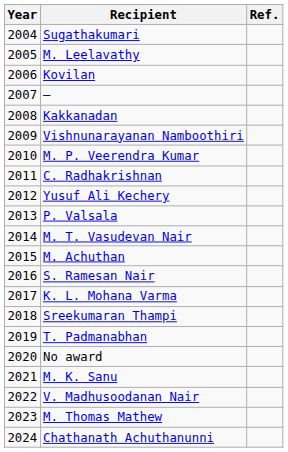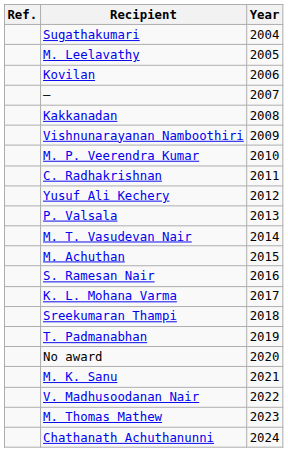 <table class="wikitable">
 <tr>
+<th>Ref.</th>
+<th>Recipient</th>
 <th>Year</th>
-<th>Recipient</th>
-<th>Ref.</th>
 </tr>
 <tr>
+<td></td>
+<td><a href='#'>Sugathakumari</a></td>
 <td>2004</td>
-<td><a href='#'>Sugathakumari</a></td>
-<td></td>
 </tr>
 <tr>
+<td></td>
+<td><a href='#'>M. Leelavathy</a></td>
 <td>2005</td>
-<td><a href='#'>M. Leelavathy</a></td>
-<td></td>
 </tr>
 <tr>
+<td></td>
+<td><a href='#'>Kovilan</a></td>
 <td>2006</td>
-<td><a href='#'>Kovilan</a></td>
-<td></td>
 </tr>
 <tr>
+<td></td>
+<td>—</td>
 <td>2007</td>
-<td>—</td>
-<td></td>
 </tr>
 <tr>
+<td></td>
+<td><a href='#'>Kakkanadan</a></td>
 <td>2008</td>
-<td><a href='#'>Kakkanadan</a></td>
-<td></td>
 </tr>
 <tr>
+<td></td>
+<td><a href='#'>Vishnunarayanan Namboothiri</a></td>
 <td>2009</td>
-<td><a href='#'>Vishnunarayanan Namboothiri</a></td>
-<td></td>
 </tr>
 <tr>
+<td></td>
+<td><a href='#'>M. P. Veerendra Kumar</a></td>
 <td>2010</td>
-<td><a href='#'>M. P. Veerendra Kumar</a></td>
-<td></td>
 </tr>
 <tr>
+<td></td>
+<td><a href='#'>C. Radhakrishnan</a></td>
 <td>2011</td>
-<td><a href='#'>C. Radhakrishnan</a></td>
-<td></td>
 </tr>
 <tr>
+<td></td>
+<td><a href='#'>Yusuf Ali Kechery</a></td>
 <td>2012</td>
-<td><a href='#'>Yusuf Ali Kechery</a></td>
-<td></td>
 </tr>
 <tr>
+<td></td>
+<td><a href='#'>P. Valsala</a></td>
 <td>2013</td>
-<td><a href='#'>P. Valsala</a></td>
-<td></td>
 </tr>
 <tr>
+<td></td>
+<td><a href='#'>M. T. Vasudevan Nair</a></td>
 <td>2014</td>
-<td><a href='#'>M. T. Vasudevan Nair</a></td>
-<td></td>
 </tr>
 <tr>
+<td></td>
+<td><a href='#'>M. Achuthan</a></td>
 <td>2015</td>
-<td><a href='#'>M. Achuthan</a></td>
-<td></td>
 </tr>
 <tr>
+<td></td>
+<td><a href='#'>S. Ramesan Nair</a></td>
 <td>2016</td>
-<td><a href='#'>S. Ramesan Nair</a></td>
-<td></td>
 </tr>
 <tr>
+<td></td>
+<td><a href='#'>K. L. Mohana Varma</a></td>
 <td>2017</td>
-<td><a href='#'>K. L. Mohana Varma</a></td>
-<td></td>
 </tr>
 <tr>
+<td></td>
+<td><a href='#'>Sreekumaran Thampi</a></td>
 <td>2018</td>
-<td><a href='#'>Sreekumaran Thampi</a></td>
-<td></td>
 </tr>
 <tr>
+<td></td>
+<td><a href='#'>T. Padmanabhan</a></td>
 <td>2019</td>
-<td><a href='#'>T. Padmanabhan</a></td>
-<td></td>
 </tr>
 <tr>
+<td></td>
+<td>No award</td>
 <td>2020</td>
-<td>No award</td>
-<td></td>
 </tr>
 <tr>
+<td></td>
+<td><a href='#'>M. K. Sanu</a></td>
 <td>2021</td>
-<td><a href='#'>M. K. Sanu</a></td>
-<td></td>
 </tr>
 <tr>
+<td></td>
+<td><a href='#'>V. Madhusoodanan Nair</a></td>
 <td>2022</td>
-<td><a href='#'>V. Madhusoodanan Nair</a></td>
-<td></td>
 </tr>
 <tr>
+<td></td>
+<td><a href='#'>M. Thomas Mathew</a></td>
 <td>2023</td>
-<td><a href='#'>M. Thomas Mathew</a></td>
-<td></td>
 </tr>
 <tr>
+<td></td>
+<td><a href='#'>Chathanath Achuthanunni</a></td>
 <td>2024</td>
-<td><a href='#'>Chathanath Achuthanunni</a></td>
-<td></td>
 </tr>
 </table>
